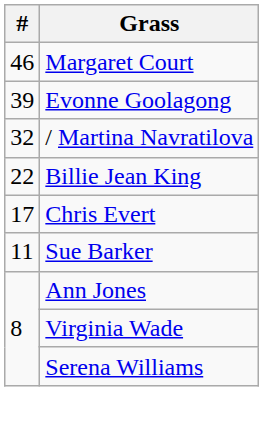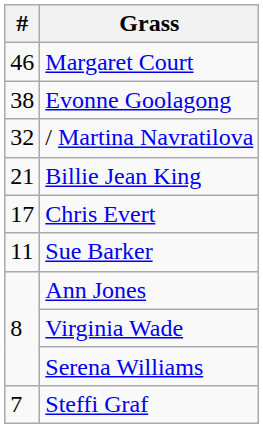 <table class="wikitable">
 <tr>
 <th>#</th>
 <th>Grass</th>
 </tr>
 <tr>
 <td>46</td>
 <td> <a href='#'>Margaret Court</a></td>
 </tr>
 <tr>
-<td>39</td>
+<td>38</td>
 <td> <a href='#'>Evonne Goolagong</a></td>
 </tr>
 <tr>
 <td>32</td>
 <td>/ <a href='#'>Martina Navratilova</a></td>
 </tr>
 <tr>
-<td>22</td>
+<td>21</td>
 <td> <a href='#'>Billie Jean King</a></td>
 </tr>
 <tr>
 <td>17</td>
 <td> <a href='#'>Chris Evert</a></td>
 </tr>
 <tr>
 <td>11</td>
 <td> <a href='#'>Sue Barker</a></td>
 </tr>
 <tr>
 <td rowspan="3">8</td>
 <td> <a href='#'>Ann Jones</a></td>
 </tr>
 <tr>
 <td> <a href='#'>Virginia Wade</a></td>
 </tr>
 <tr>
 <td> <a href='#'>Serena Williams</a></td>
 </tr>
+<tr>
+<td>7</td>
+<td> <a href='#'>Steffi Graf</a></td>
+</tr>
 </table>
